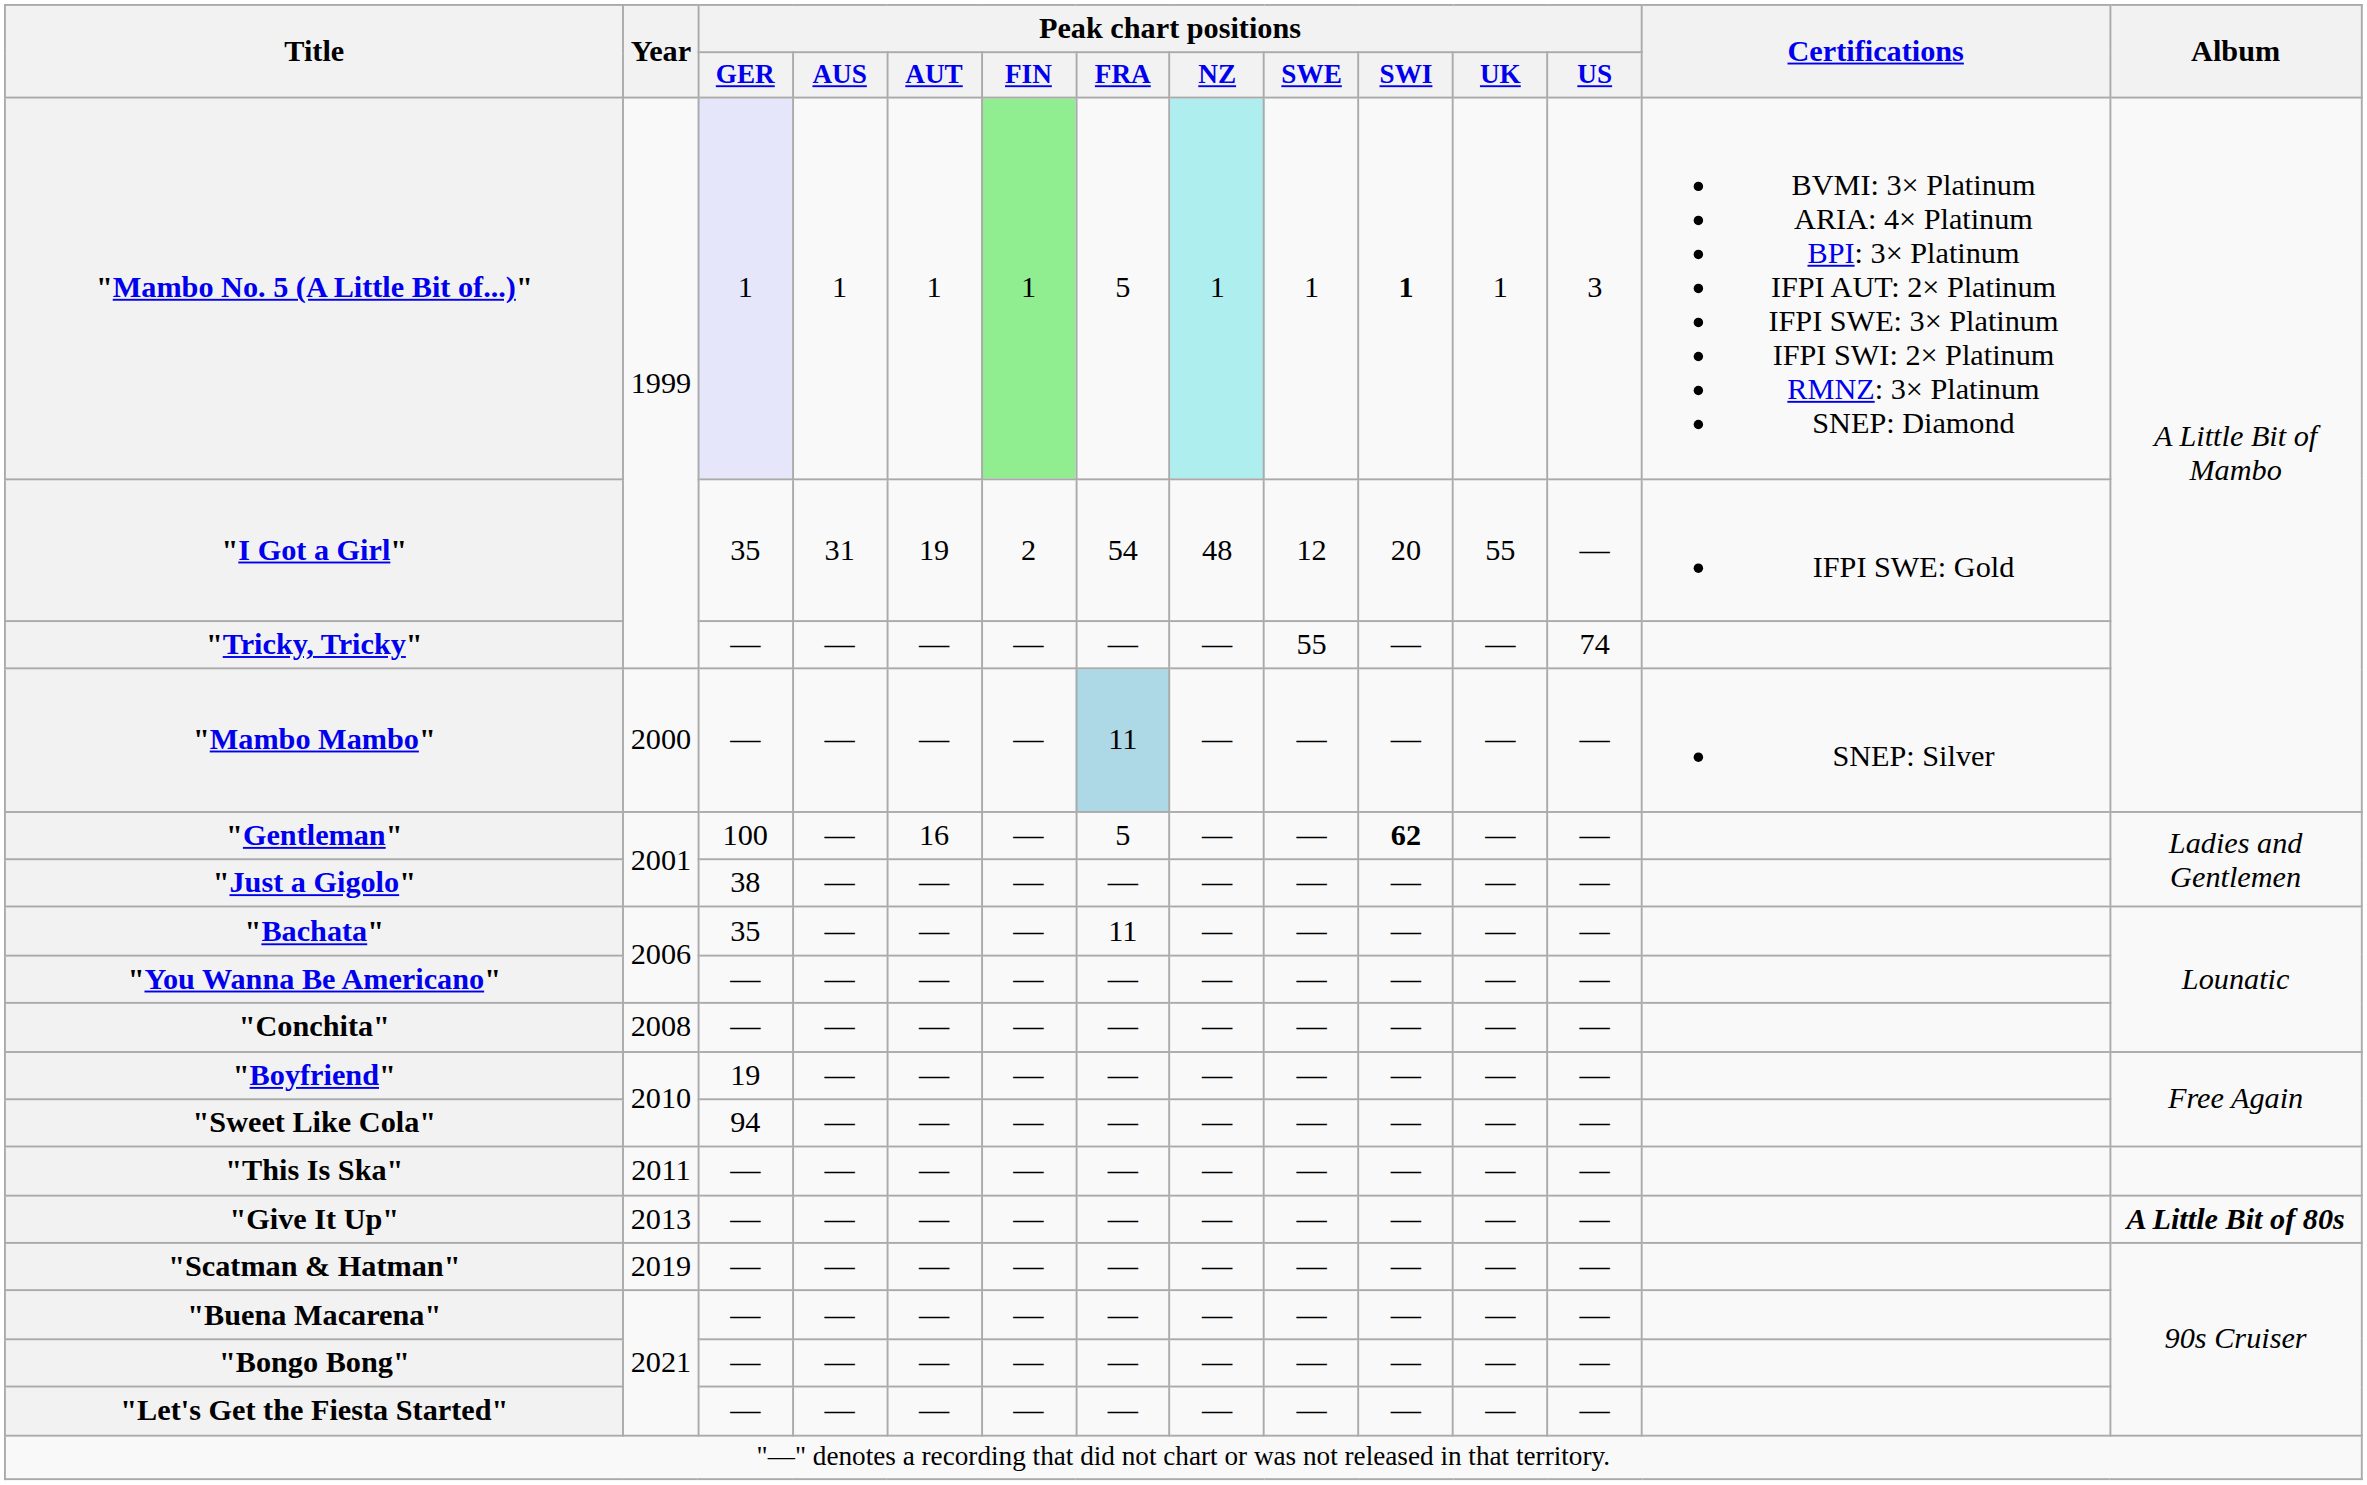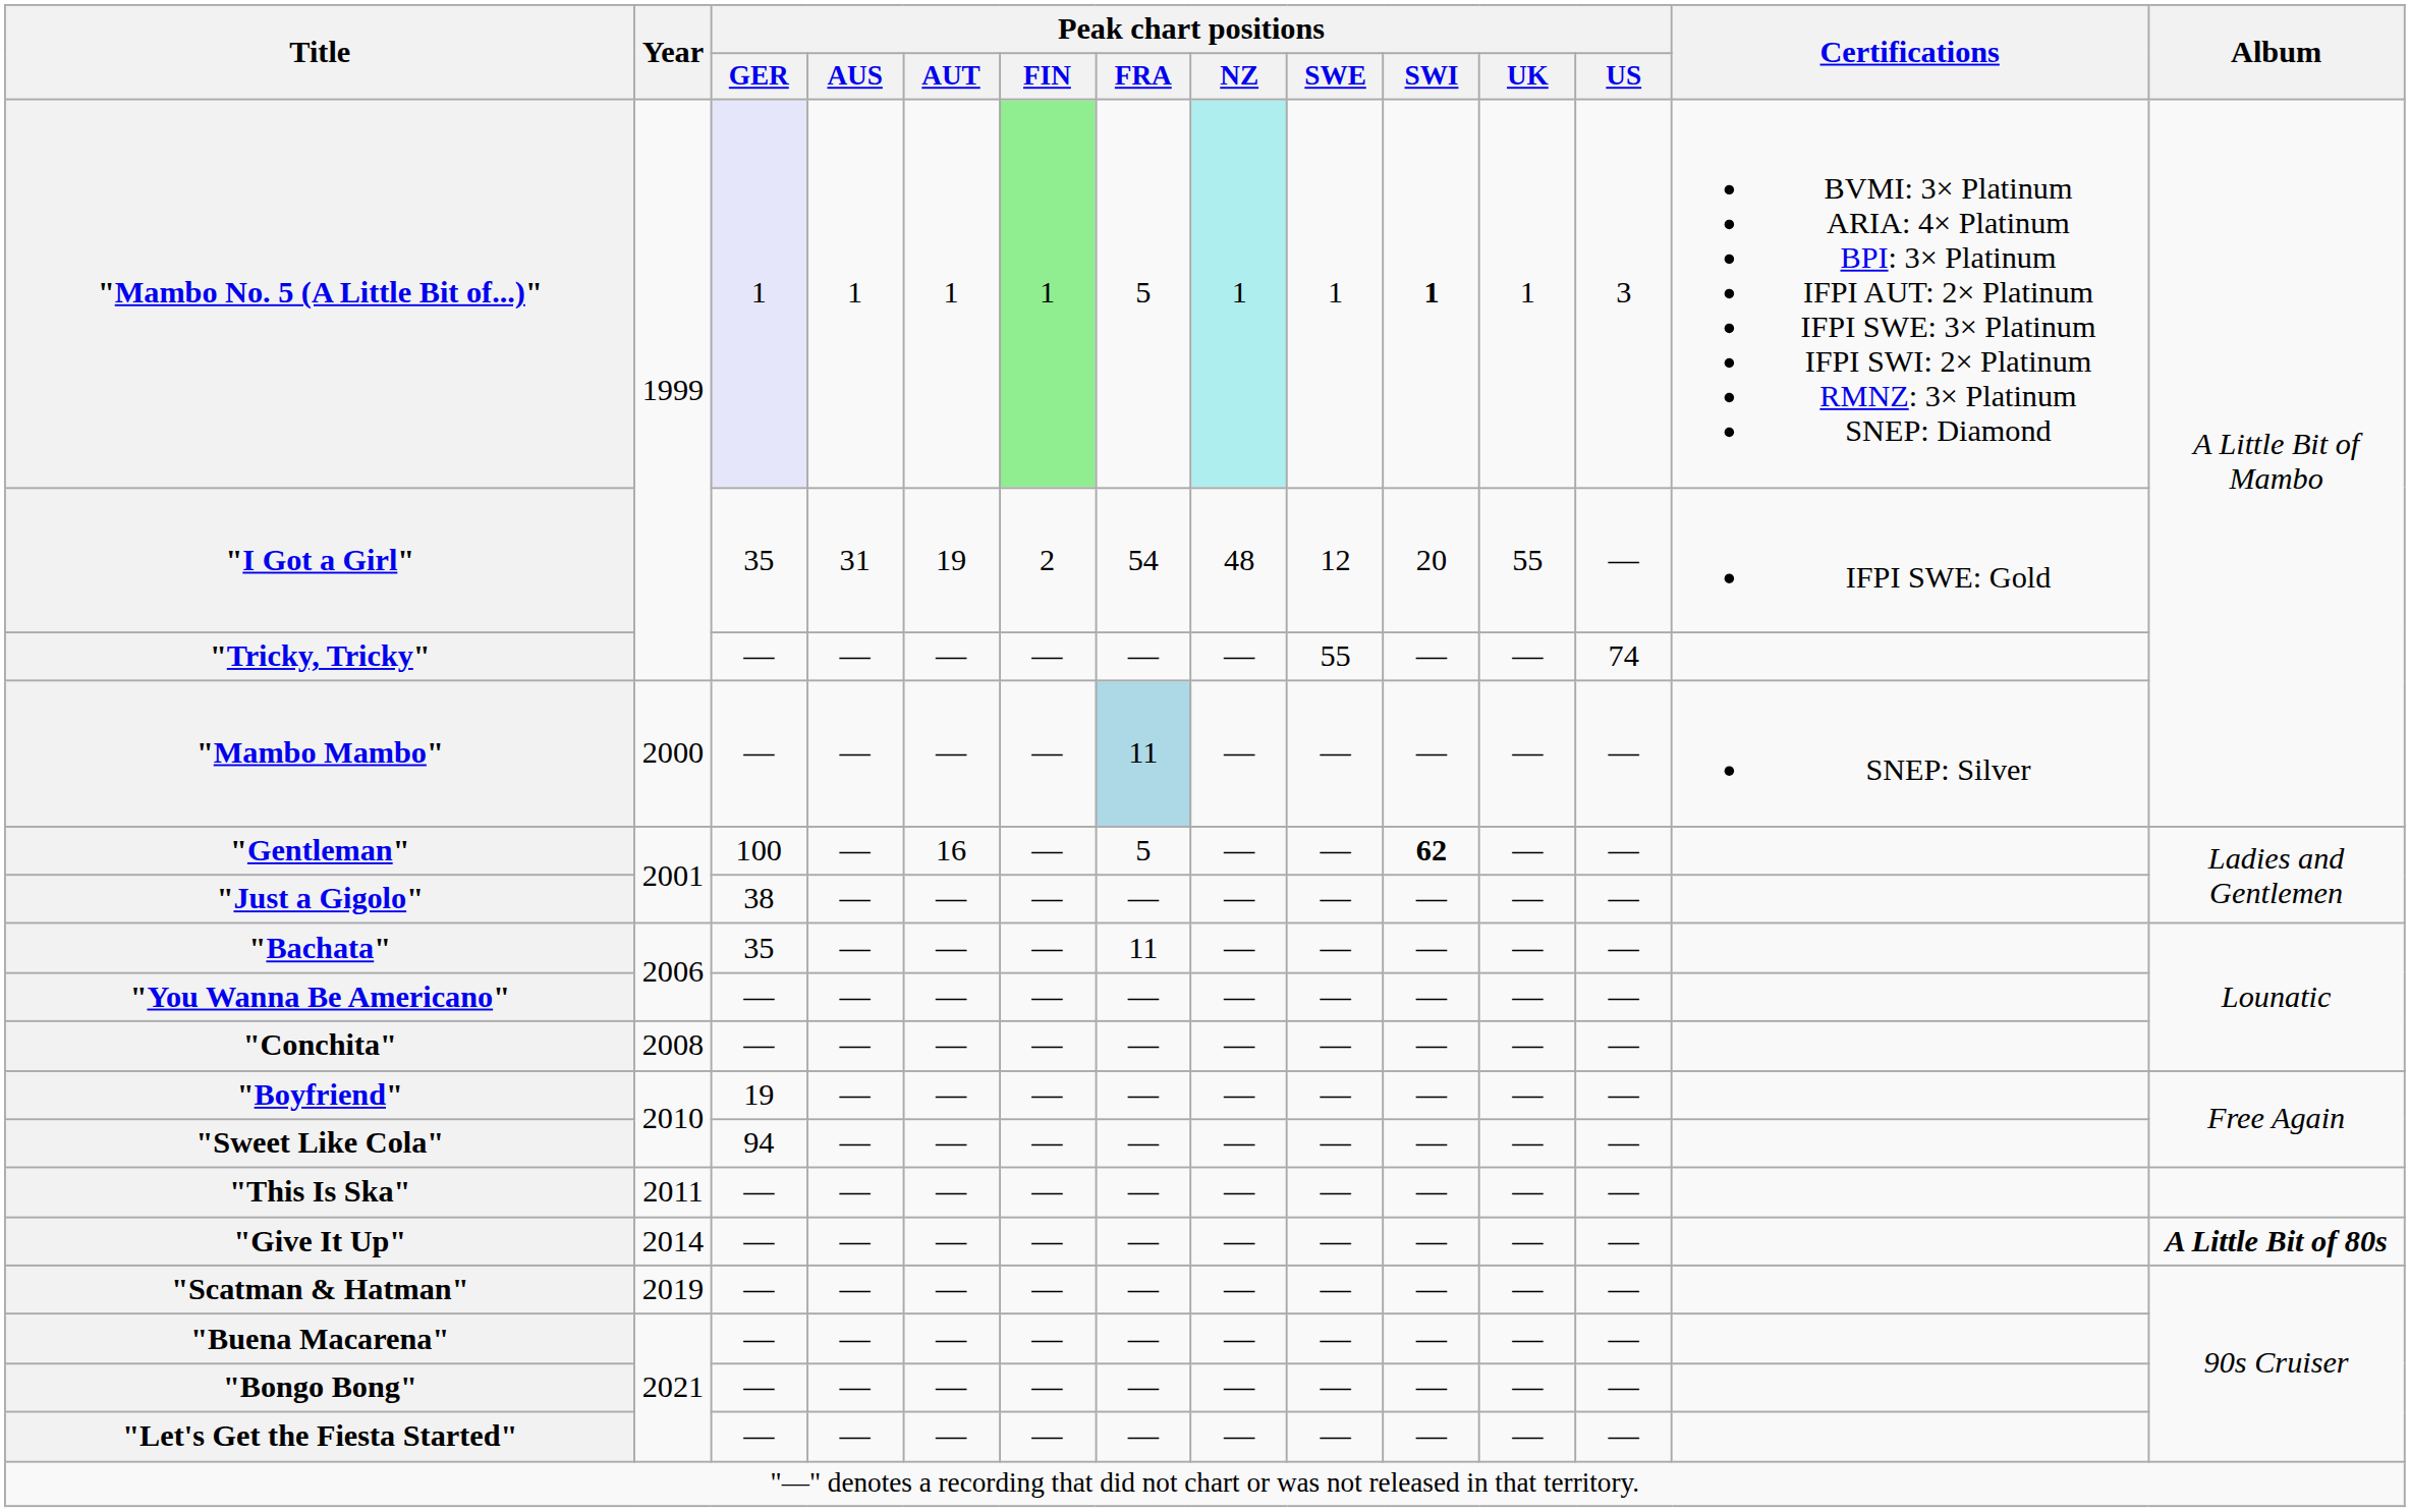 <table class="wikitable plainrowheaders" style="text-align:center;">
 <tr>
 <th scope="col" rowspan="2" style="width:20em;">Title</th>
 <th scope="col" rowspan="2">Year</th>
 <th scope="col" colspan="10">Peak chart positions</th>
 <th scope="col" rowspan="2" style="width:15em;"><a href='#'>Certifications</a></th>
 <th scope="col" rowspan="2">Album</th>
 </tr>
 <tr>
 <th style="width:3em;font-size:90%;"><a href='#'>GER</a><br></th>
 <th style="width:3em;font-size:90%;"><a href='#'>AUS</a><br></th>
 <th style="width:3em;font-size:90%;"><a href='#'>AUT</a><br></th>
 <th style="width:3em;font-size:90%;"><a href='#'>FIN</a><br></th>
 <th style="width:3em;font-size:90%;"><a href='#'>FRA</a><br></th>
 <th style="width:3em;font-size:90%;"><a href='#'>NZ</a><br></th>
 <th style="width:3em;font-size:90%;"><a href='#'>SWE</a><br></th>
 <th style="width:3em;font-size:90%;"><a href='#'>SWI</a><br></th>
 <th style="width:3em;font-size:90%;"><a href='#'>UK</a><br></th>
 <th style="width:3em;font-size:90%;"><a href='#'>US</a><br></th>
 </tr>
 <tr>
 <th scope="row">"<a href='#'>Mambo No. 5 (A Little Bit of...)</a>"</th>
 <td rowspan="3">1999</td>
 <td style="background: lavender;">1</td>
 <td>1</td>
 <td>1</td>
 <td style="background: lightgreen;">1</td>
 <td>5</td>
 <td style="background: paleturquoise;">1</td>
 <td>1</td>
 <td><strong>1</strong></td>
 <td>1</td>
 <td>3</td>
 <td><br><ul><li>BVMI: 3× Platinum</li><li>ARIA: 4× Platinum</li><li><a href='#'>BPI</a>: 3× Platinum</li><li>IFPI AUT: 2× Platinum</li><li>IFPI SWE: 3× Platinum</li><li>IFPI SWI: 2× Platinum</li><li><a href='#'>RMNZ</a>: 3× Platinum</li><li>SNEP: Diamond</li></ul></td>
 <td rowspan="4"><em>A Little Bit of Mambo</em></td>
 </tr>
 <tr>
 <th scope="row">"<a href='#'>I Got a Girl</a>"</th>
 <td>35</td>
 <td>31</td>
 <td>19</td>
 <td>2</td>
 <td>54</td>
 <td>48</td>
 <td>12</td>
 <td>20</td>
 <td>55</td>
 <td>—</td>
 <td><br><ul><li>IFPI SWE: Gold</li></ul></td>
 </tr>
 <tr>
 <th scope="row">"<a href='#'>Tricky, Tricky</a>"</th>
 <td>—</td>
 <td>—</td>
 <td>—</td>
 <td>—</td>
 <td>—</td>
 <td>—</td>
 <td>55</td>
 <td>—</td>
 <td>—</td>
 <td>74</td>
 <td></td>
 </tr>
 <tr>
 <th scope="row">"<a href='#'>Mambo Mambo</a>"</th>
 <td>2000</td>
 <td>—</td>
 <td>—</td>
 <td>—</td>
 <td>—</td>
 <td style="background: lightblue;">11</td>
 <td>—</td>
 <td>—</td>
 <td>—</td>
 <td>—</td>
 <td>—</td>
 <td><br><ul><li>SNEP: Silver</li></ul></td>
 </tr>
 <tr>
 <th scope="row">"<a href='#'>Gentleman</a>"</th>
 <td rowspan="2">2001</td>
 <td>100</td>
 <td>—</td>
 <td>16</td>
 <td>—</td>
 <td>5</td>
 <td>—</td>
 <td>—</td>
 <td><strong>62</strong></td>
 <td>—</td>
 <td>—</td>
 <td></td>
 <td rowspan="2"><em>Ladies and Gentlemen</em></td>
 </tr>
 <tr>
 <th scope="row">"<a href='#'>Just a Gigolo</a>"</th>
 <td>38</td>
 <td>—</td>
 <td>—</td>
 <td>—</td>
 <td>—</td>
 <td>—</td>
 <td>—</td>
 <td>—</td>
 <td>—</td>
 <td>—</td>
 <td></td>
 </tr>
 <tr>
 <th scope="row">"<a href='#'>Bachata</a>"</th>
 <td rowspan="2">2006</td>
 <td>35</td>
 <td>—</td>
 <td>—</td>
 <td>—</td>
 <td>11</td>
 <td>—</td>
 <td>—</td>
 <td>—</td>
 <td>—</td>
 <td>—</td>
 <td></td>
 <td rowspan="3"><em>Lounatic</em></td>
 </tr>
 <tr>
 <th scope="row">"<a href='#'>You Wanna Be Americano</a>"</th>
 <td>—</td>
 <td>—</td>
 <td>—</td>
 <td>—</td>
 <td>—</td>
 <td>—</td>
 <td>—</td>
 <td>—</td>
 <td>—</td>
 <td>—</td>
 <td></td>
 </tr>
 <tr>
 <th scope="row">"Conchita"</th>
 <td>2008</td>
 <td>—</td>
 <td>—</td>
 <td>—</td>
 <td>—</td>
 <td>—</td>
 <td>—</td>
 <td>—</td>
 <td>—</td>
 <td>—</td>
 <td>—</td>
 <td></td>
 </tr>
 <tr>
 <th scope="row">"<a href='#'>Boyfriend</a>"</th>
 <td rowspan="2">2010</td>
 <td>19</td>
 <td>—</td>
 <td>—</td>
 <td>—</td>
 <td>—</td>
 <td>—</td>
 <td>—</td>
 <td>—</td>
 <td>—</td>
 <td>—</td>
 <td></td>
 <td rowspan="2"><em>Free Again</em></td>
 </tr>
 <tr>
 <th scope="row">"Sweet Like Cola"</th>
 <td>94</td>
 <td>—</td>
 <td>—</td>
 <td>—</td>
 <td>—</td>
 <td>—</td>
 <td>—</td>
 <td>—</td>
 <td>—</td>
 <td>—</td>
 <td></td>
 </tr>
 <tr>
 <th scope="row">"This Is Ska"</th>
 <td>2011</td>
 <td>—</td>
 <td>—</td>
 <td>—</td>
 <td>—</td>
 <td>—</td>
 <td>—</td>
 <td>—</td>
 <td>—</td>
 <td>—</td>
 <td>—</td>
 <td></td>
 <td></td>
 </tr>
 <tr>
 <th scope="row">"Give It Up"</th>
-<td>2013</td>
+<td>2014</td>
 <td>—</td>
 <td>—</td>
 <td>—</td>
 <td>—</td>
 <td>—</td>
 <td>—</td>
 <td>—</td>
 <td>—</td>
 <td>—</td>
 <td>—</td>
 <td></td>
 <td><strong><em>A Little Bit of 80s</em></strong></td>
 </tr>
 <tr>
 <th scope="row">"Scatman & Hatman" </th>
 <td>2019</td>
 <td>—</td>
 <td>—</td>
 <td>—</td>
 <td>—</td>
 <td>—</td>
 <td>—</td>
 <td>—</td>
 <td>—</td>
 <td>—</td>
 <td>—</td>
 <td></td>
 <td rowspan="4"><em>90s Cruiser</em></td>
 </tr>
 <tr>
 <th scope="row">"Buena Macarena"</th>
 <td rowspan="3">2021</td>
 <td>—</td>
 <td>—</td>
 <td>—</td>
 <td>—</td>
 <td>—</td>
 <td>—</td>
 <td>—</td>
 <td>—</td>
 <td>—</td>
 <td>—</td>
 <td></td>
 </tr>
 <tr>
 <th scope="row">"Bongo Bong"</th>
 <td>—</td>
 <td>—</td>
 <td>—</td>
 <td>—</td>
 <td>—</td>
 <td>—</td>
 <td>—</td>
 <td>—</td>
 <td>—</td>
 <td>—</td>
 <td></td>
 </tr>
 <tr>
 <th scope="row">"Let's Get the Fiesta Started"</th>
 <td>—</td>
 <td>—</td>
 <td>—</td>
 <td>—</td>
 <td>—</td>
 <td>—</td>
 <td>—</td>
 <td>—</td>
 <td>—</td>
 <td>—</td>
 <td></td>
 </tr>
 <tr>
 <td colspan="14" style="font-size:90%">"—" denotes a recording that did not chart or was not released in that territory.</td>
 </tr>
 </table>
